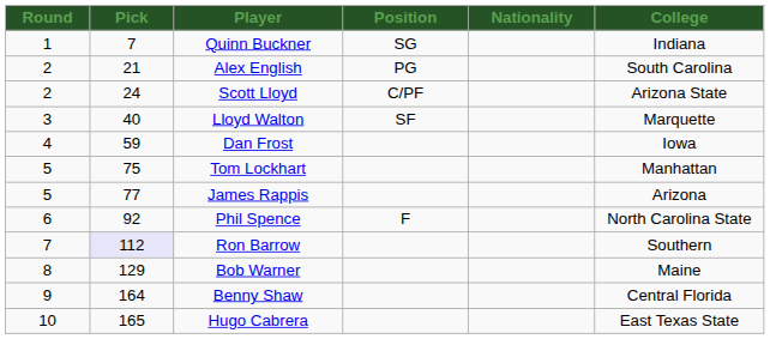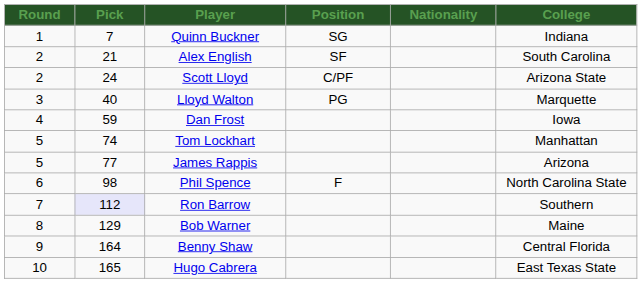 <table class="wikitable sortable sortable">
 <tr>
 <th style="background:#255325; color:#59A04F" width="10%">Round</th>
 <th style="background:#255325; color:#59A04F" width="10%">Pick</th>
 <th style="background:#255325; color:#59A04F" width="20%">Player</th>
 <th style="background:#255325; color:#59A04F" width="15%">Position</th>
 <th style="background:#255325; color:#59A04F" width="15%">Nationality</th>
 <th style="background:#255325; color:#59A04F" width="20%">College</th>
 </tr>
 <tr style="text-align: center">
 <td>1</td>
 <td>7</td>
 <td><a href='#'>Quinn Buckner</a></td>
 <td>SG</td>
 <td></td>
 <td>Indiana</td>
 </tr>
 <tr style="text-align: center">
 <td>2</td>
 <td>21</td>
 <td><a href='#'>Alex English</a></td>
-<td>PG</td>
+<td>SF</td>
 <td></td>
 <td>South Carolina</td>
 </tr>
 <tr style="text-align: center">
 <td>2</td>
 <td>24</td>
 <td><a href='#'>Scott Lloyd</a></td>
 <td>C/PF</td>
 <td></td>
 <td>Arizona State</td>
 </tr>
 <tr style="text-align: center">
 <td>3</td>
 <td>40</td>
 <td><a href='#'>Lloyd Walton</a></td>
-<td>SF</td>
+<td>PG</td>
 <td></td>
 <td>Marquette</td>
 </tr>
 <tr style="text-align: center">
 <td>4</td>
 <td>59</td>
 <td><a href='#'>Dan Frost</a></td>
 <td></td>
 <td></td>
 <td>Iowa</td>
 </tr>
 <tr style="text-align: center">
 <td>5</td>
-<td>75</td>
+<td>74</td>
 <td><a href='#'>Tom Lockhart</a></td>
 <td></td>
 <td></td>
 <td>Manhattan</td>
 </tr>
 <tr style="text-align: center">
 <td>5</td>
 <td>77</td>
 <td><a href='#'>James Rappis</a></td>
 <td></td>
 <td></td>
 <td>Arizona</td>
 </tr>
 <tr style="text-align: center">
 <td>6</td>
-<td>92</td>
+<td>98</td>
 <td><a href='#'>Phil Spence</a></td>
 <td>F</td>
 <td></td>
 <td>North Carolina State</td>
 </tr>
 <tr style="text-align: center">
 <td>7</td>
 <td style="background: lavender;">112</td>
 <td><a href='#'>Ron Barrow</a></td>
 <td></td>
 <td></td>
 <td>Southern</td>
 </tr>
 <tr style="text-align: center">
 <td>8</td>
 <td>129</td>
 <td><a href='#'>Bob Warner</a></td>
 <td></td>
 <td></td>
 <td>Maine</td>
 </tr>
 <tr style="text-align: center">
 <td>9</td>
 <td>164</td>
 <td><a href='#'>Benny Shaw</a></td>
 <td></td>
 <td></td>
 <td>Central Florida</td>
 </tr>
 <tr style="text-align: center">
 <td>10</td>
 <td>165</td>
 <td><a href='#'>Hugo Cabrera</a></td>
 <td></td>
 <td></td>
 <td>East Texas State</td>
 </tr>
 </table>
